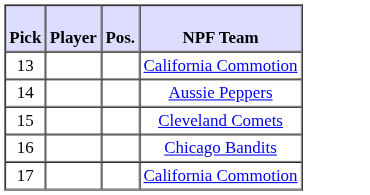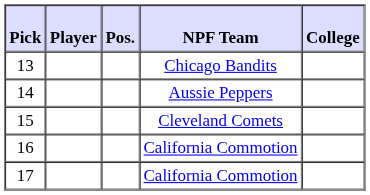 <table border="1" cellpadding="3" cellspacing="0" style="text-align:center;">
 <tr>
 <th style="background:#ddf;"><br>Pick</th>
 <th style="background:#ddf;"><br>Player</th>
 <th style="background:#ddf;"><br>Pos.</th>
 <th style="background:#ddf;"><br>NPF Team</th>
+<th style="background:#ddf;"><br>College</th>
 </tr>
 <tr>
 <td>13</td>
 <td></td>
 <td></td>
-<td><a href='#'>California Commotion</a></td>
+<td><a href='#'>Chicago Bandits</a></td>
+<td></td>
 </tr>
 <tr>
 <td>14</td>
 <td></td>
 <td></td>
 <td><a href='#'>Aussie Peppers</a></td>
+<td></td>
 </tr>
 <tr>
 <td>15</td>
 <td></td>
 <td></td>
 <td><a href='#'>Cleveland Comets</a></td>
+<td></td>
 </tr>
 <tr>
 <td>16</td>
 <td></td>
 <td></td>
-<td><a href='#'>Chicago Bandits</a></td>
+<td><a href='#'>California Commotion</a></td>
+<td></td>
 </tr>
 <tr>
 <td>17</td>
 <td></td>
 <td></td>
 <td><a href='#'>California Commotion</a></td>
+<td></td>
 </tr>
 </table>
